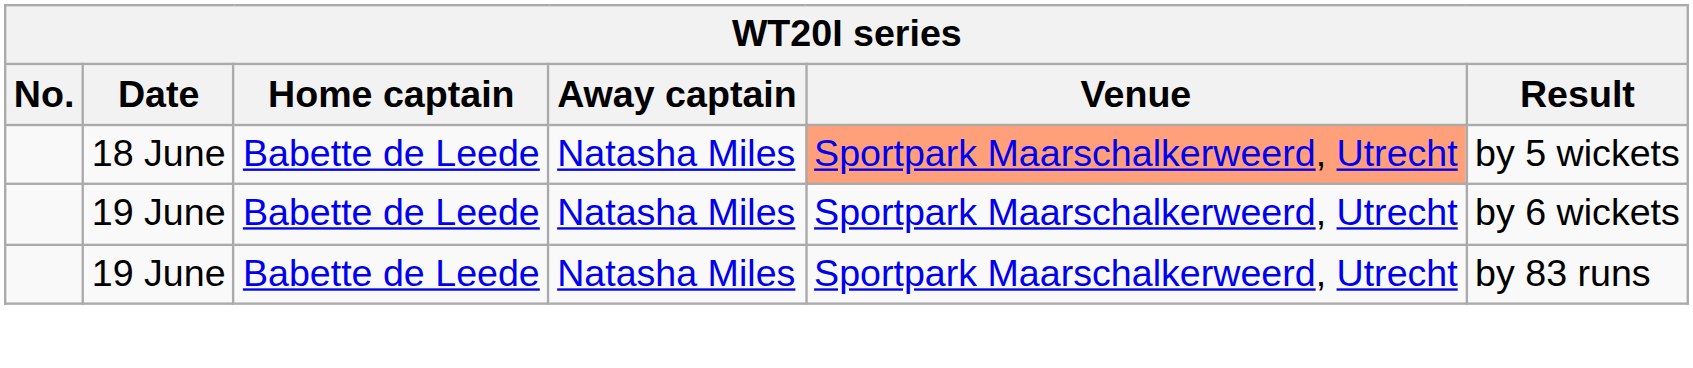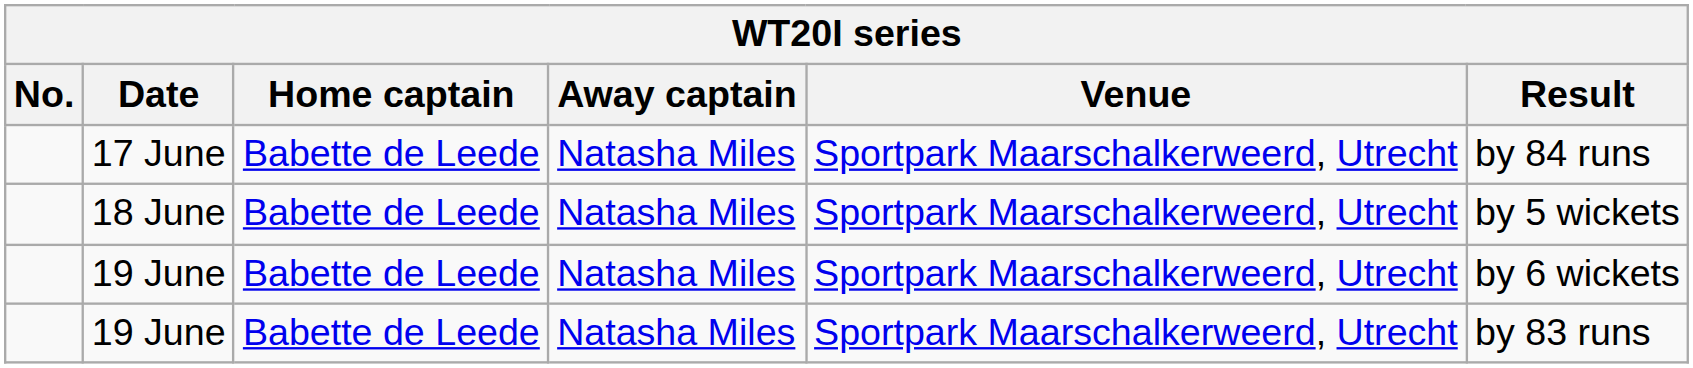 <table class="wikitable">
 <tr>
 <th colspan="6">WT20I series</th>
 </tr>
 <tr>
 <th>No.</th>
 <th>Date</th>
 <th>Home captain</th>
 <th>Away captain</th>
 <th>Venue</th>
 <th>Result</th>
 </tr>
 <tr>
 <td></td>
+<td>17 June</td>
+<td><a href='#'>Babette de Leede</a></td>
+<td><a href='#'>Natasha Miles</a></td>
+<td><a href='#'>Sportpark Maarschalkerweerd</a>, <a href='#'>Utrecht</a></td>
+<td> by 84 runs</td>
+</tr>
+<tr>
+<td></td>
 <td>18 June</td>
 <td><a href='#'>Babette de Leede</a></td>
 <td><a href='#'>Natasha Miles</a></td>
-<td style="background: lightsalmon;"><a href='#'>Sportpark Maarschalkerweerd</a>, <a href='#'>Utrecht</a></td>
+<td><a href='#'>Sportpark Maarschalkerweerd</a>, <a href='#'>Utrecht</a></td>
 <td> by 5 wickets</td>
 </tr>
 <tr>
 <td></td>
 <td>19 June</td>
 <td><a href='#'>Babette de Leede</a></td>
 <td><a href='#'>Natasha Miles</a></td>
 <td><a href='#'>Sportpark Maarschalkerweerd</a>, <a href='#'>Utrecht</a></td>
 <td> by 6 wickets</td>
 </tr>
 <tr>
 <td></td>
 <td>19 June</td>
 <td><a href='#'>Babette de Leede</a></td>
 <td><a href='#'>Natasha Miles</a></td>
 <td><a href='#'>Sportpark Maarschalkerweerd</a>, <a href='#'>Utrecht</a></td>
 <td> by 83 runs</td>
 </tr>
 </table>
